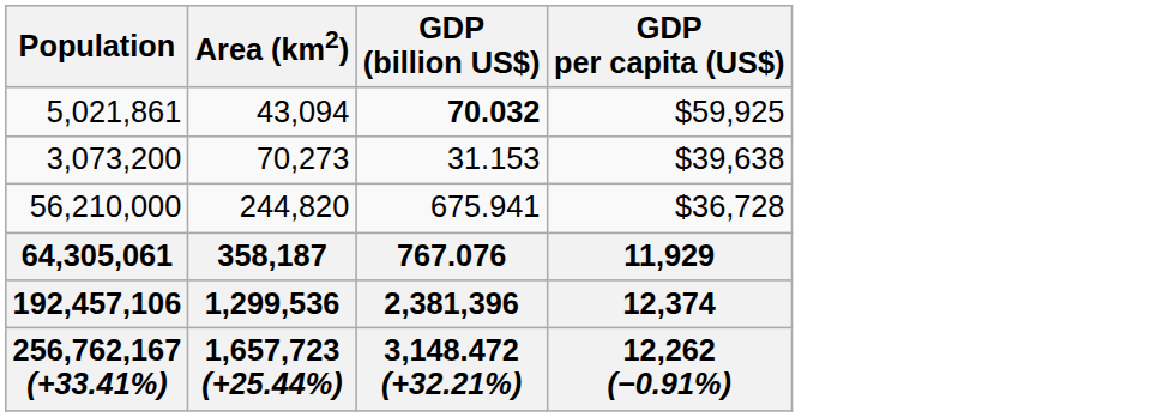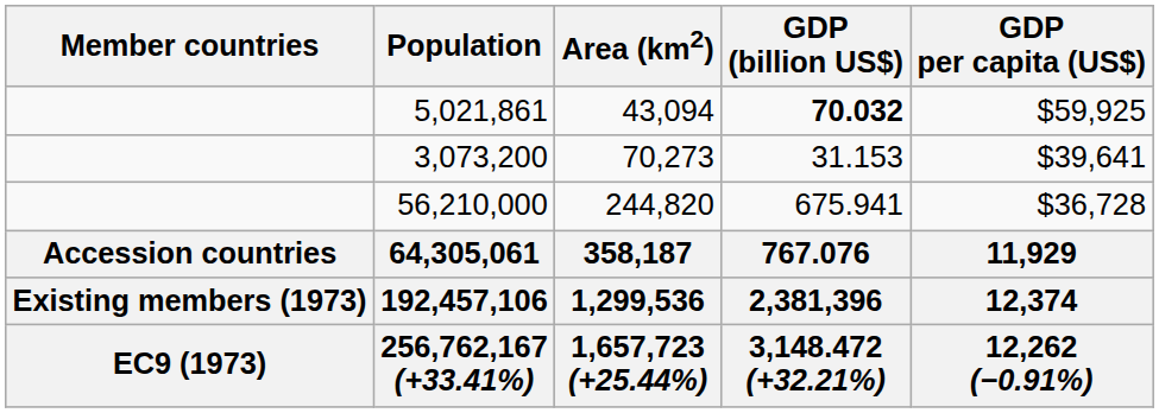 <table class="wikitable" style="text-align:right;">
 <tr>
+<th>Member countries</th>
 <th>Population</th>
 <th>Area (km<sup>2</sup>)</th>
 <th>GDP <br>(billion US$)</th>
 <th>GDP <br>per capita (US$)</th>
 </tr>
 <tr>
+<td style="text-align:left;"><sup></sup></td>
 <td>5,021,861</td>
 <td>43,094</td>
 <td><strong>70.032</strong></td>
 <td>$59,925</td>
 </tr>
 <tr>
+<td style="text-align:left;"></td>
 <td>3,073,200</td>
 <td>70,273</td>
 <td>31.153</td>
-<td>$39,638</td>
+<td>$39,641</td>
 </tr>
 <tr>
+<td style="text-align:left;"></td>
 <td>56,210,000</td>
 <td>244,820</td>
 <td>675.941</td>
 <td>$36,728</td>
 </tr>
 <tr>
+<th>Accession countries</th>
 <th>64,305,061</th>
 <th>358,187</th>
 <th>767.076</th>
 <th>11,929</th>
 </tr>
 <tr>
+<th>Existing members (1973)</th>
 <th>192,457,106</th>
 <th>1,299,536</th>
 <th>2,381,396</th>
 <th>12,374</th>
 </tr>
 <tr>
+<th>EC9 (1973)</th>
 <th>256,762,167 <br> <em>(+33.41%)</em></th>
 <th>1,657,723 <br> <em>(+25.44%)</em></th>
 <th>3,148.472 <br> <em>(+32.21%)</em></th>
 <th>12,262 <br> <em>(−0.91%)</em></th>
 </tr>
 </table>
